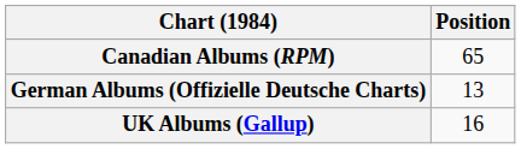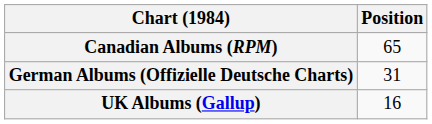 <table class="wikitable sortable plainrowheaders" style="text-align:center">
 <tr>
 <th scope="col">Chart (1984)</th>
 <th scope="col">Position</th>
 </tr>
 <tr>
 <th scope="row">Canadian Albums (<em>RPM</em>)</th>
 <td>65</td>
 </tr>
 <tr>
 <th scope="row">German Albums (Offizielle Deutsche Charts)</th>
-<td>13</td>
+<td>31</td>
 </tr>
 <tr>
 <th scope="row">UK Albums (<a href='#'>Gallup</a>)</th>
 <td>16</td>
 </tr>
 </table>
